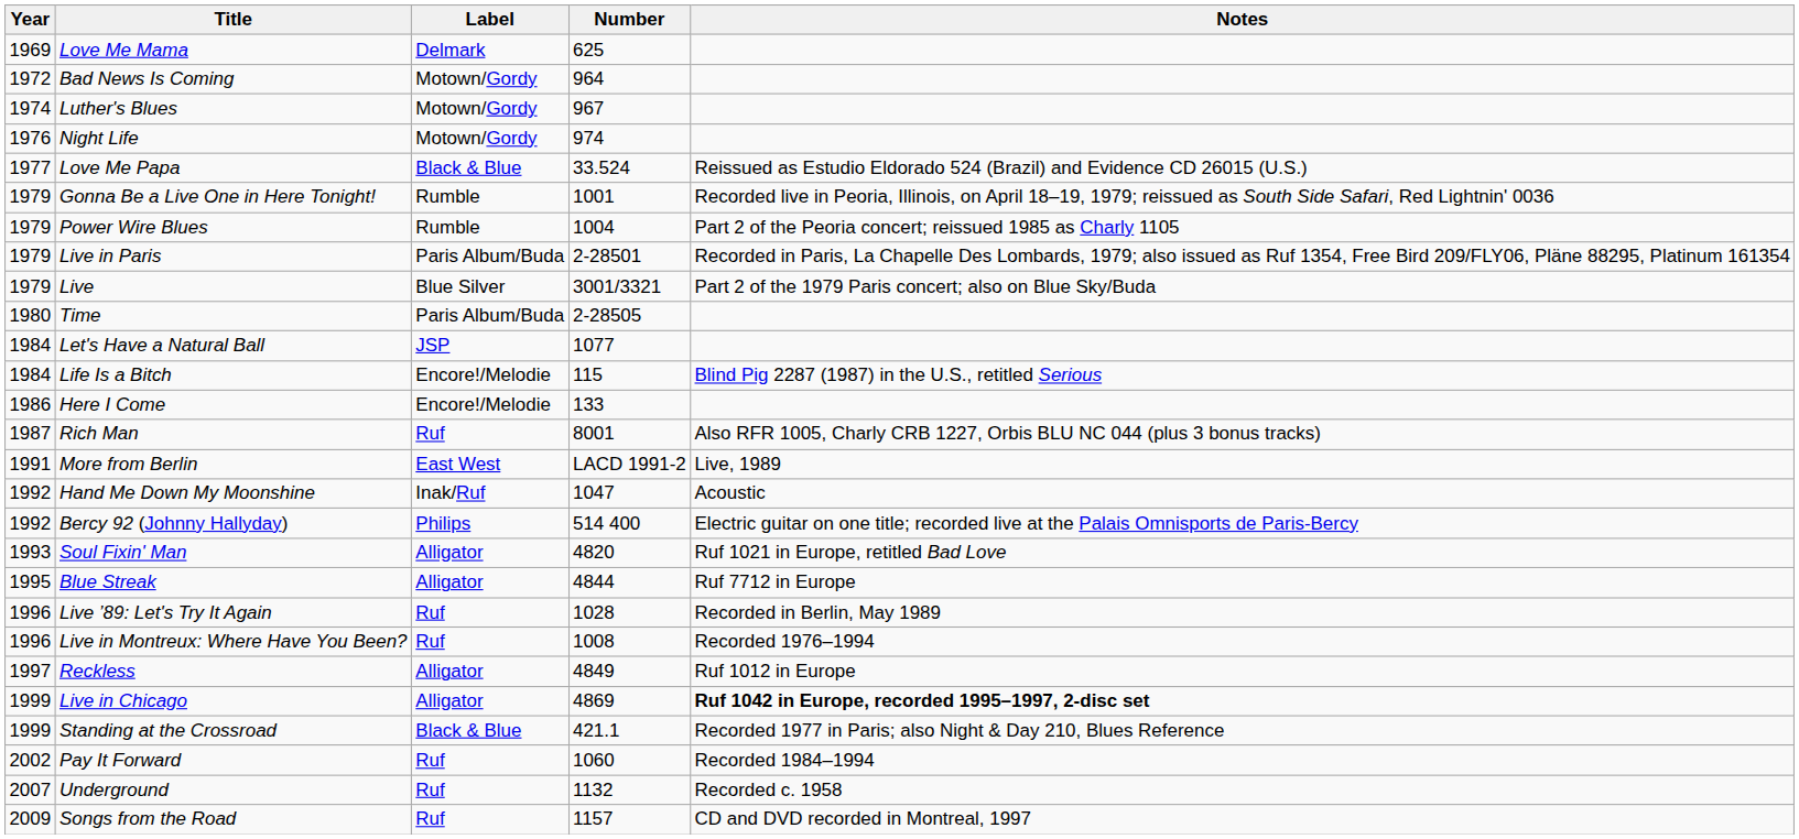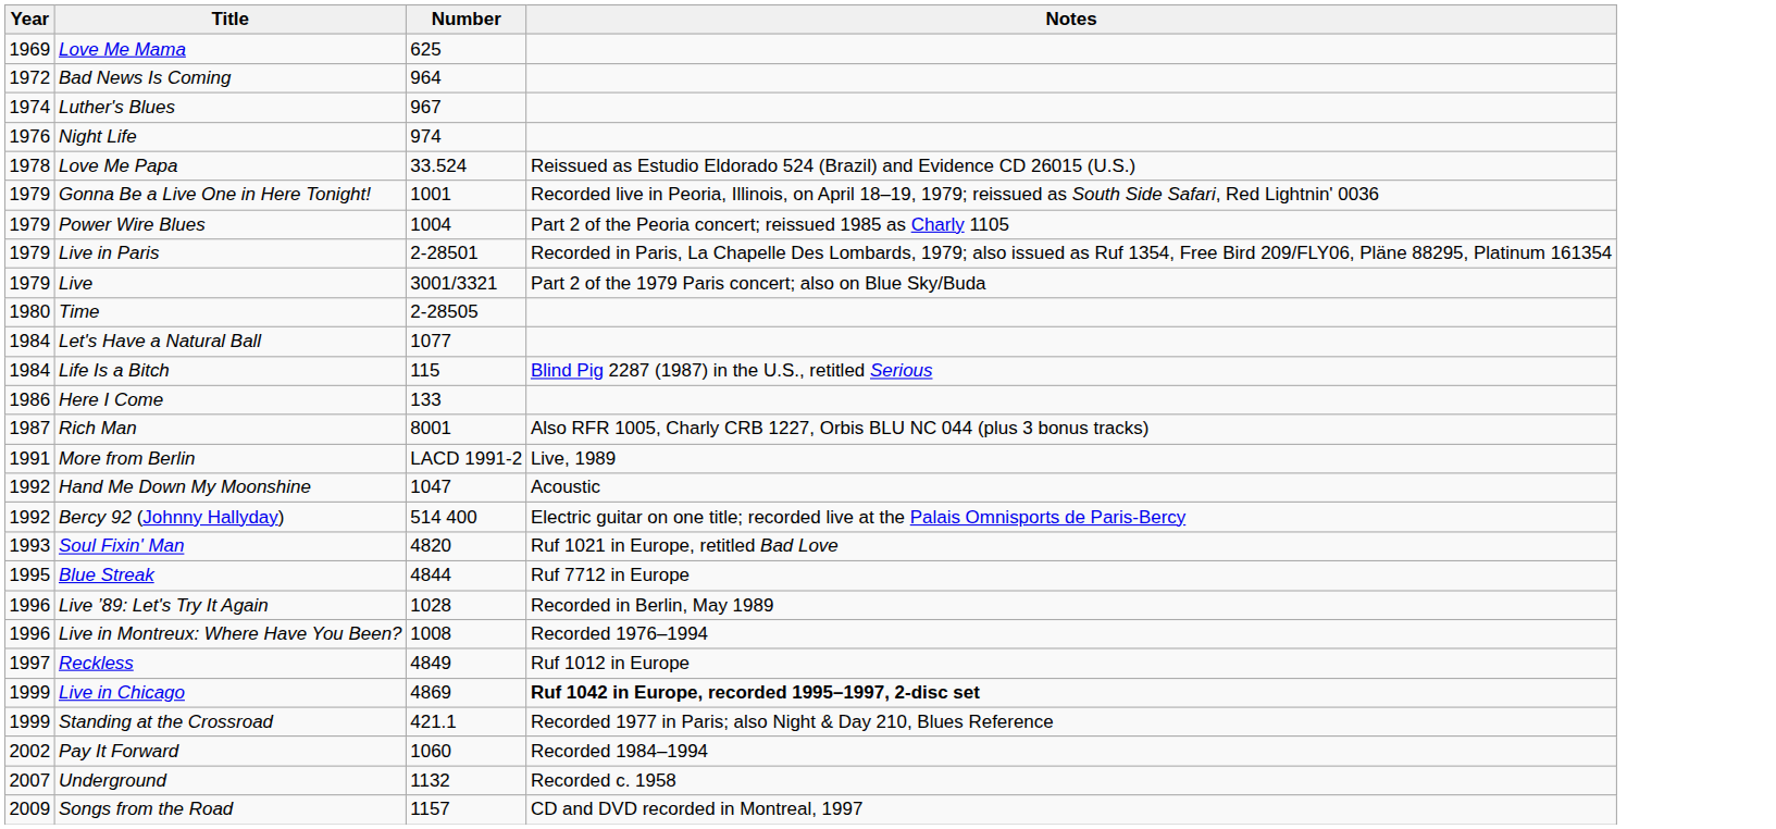 <table class="wikitable sortable">
 <tr style="text-align:center; background:#f0f0f0;">
 <td><strong>Year</strong></td>
 <td><strong>Title</strong></td>
-<td><strong>Label</strong></td>
 <td><strong>Number</strong></td>
 <td><strong>Notes</strong></td>
 </tr>
 <tr>
 <td>1969</td>
 <td><em><a href='#'>Love Me Mama</a></em></td>
-<td><a href='#'>Delmark</a></td>
 <td>625</td>
 <td></td>
 </tr>
 <tr>
 <td>1972</td>
 <td><em>Bad News Is Coming</em></td>
-<td>Motown/<a href='#'>Gordy</a></td>
 <td>964</td>
 <td></td>
 </tr>
 <tr>
 <td>1974</td>
 <td><em>Luther's Blues</em></td>
-<td>Motown/<a href='#'>Gordy</a></td>
 <td>967</td>
 <td></td>
 </tr>
 <tr>
 <td>1976</td>
 <td><em>Night Life</em></td>
-<td>Motown/<a href='#'>Gordy</a></td>
 <td>974</td>
 <td></td>
 </tr>
 <tr>
-<td>1977</td>
+<td>1978</td>
 <td><em>Love Me Papa</em></td>
-<td><a href='#'>Black & Blue</a></td>
 <td>33.524</td>
 <td>Reissued as Estudio Eldorado 524 (Brazil) and Evidence CD 26015 (U.S.)</td>
 </tr>
 <tr>
 <td>1979</td>
 <td><em>Gonna Be a Live One in Here Tonight!</em></td>
-<td>Rumble</td>
 <td>1001</td>
 <td>Recorded live in Peoria, Illinois, on April 18–19, 1979; reissued as <em>South Side Safari</em>, Red Lightnin' 0036</td>
 </tr>
 <tr>
 <td>1979</td>
 <td><em>Power Wire Blues</em></td>
-<td>Rumble</td>
 <td>1004</td>
 <td>Part 2 of the Peoria concert; reissued 1985 as <a href='#'>Charly</a> 1105</td>
 </tr>
 <tr>
 <td>1979</td>
 <td><em>Live in Paris</em></td>
-<td>Paris Album/Buda</td>
 <td>2-28501</td>
 <td>Recorded in Paris, La Chapelle Des Lombards, 1979; also issued as Ruf 1354, Free Bird 209/FLY06, Pläne 88295, Platinum 161354</td>
 </tr>
 <tr>
 <td>1979</td>
 <td><em>Live</em></td>
-<td>Blue Silver</td>
 <td>3001/3321</td>
 <td>Part 2 of the 1979 Paris concert; also on Blue Sky/Buda</td>
 </tr>
 <tr>
 <td>1980</td>
 <td><em>Time</em></td>
-<td>Paris Album/Buda</td>
 <td>2-28505</td>
 <td></td>
 </tr>
 <tr>
 <td>1984</td>
 <td><em>Let's Have a Natural Ball</em></td>
-<td><a href='#'>JSP</a></td>
 <td>1077</td>
 <td></td>
 </tr>
 <tr>
 <td>1984</td>
 <td><em>Life Is a Bitch</em></td>
-<td>Encore!/Melodie</td>
 <td>115</td>
 <td><a href='#'>Blind Pig</a> 2287 (1987) in the U.S., retitled <em><a href='#'>Serious</a></em></td>
 </tr>
 <tr>
 <td>1986</td>
 <td><em>Here I Come</em></td>
-<td>Encore!/Melodie</td>
 <td>133</td>
 <td></td>
 </tr>
 <tr>
 <td>1987</td>
 <td><em>Rich Man</em></td>
-<td><a href='#'>Ruf</a></td>
 <td>8001</td>
 <td>Also RFR 1005, Charly CRB 1227, Orbis BLU NC 044 (plus 3 bonus tracks)</td>
 </tr>
 <tr>
 <td>1991</td>
 <td><em>More from Berlin</em></td>
-<td><a href='#'>East West</a></td>
 <td>LACD 1991-2</td>
 <td>Live, 1989</td>
 </tr>
 <tr>
 <td>1992</td>
 <td><em>Hand Me Down My Moonshine</em></td>
-<td>Inak/<a href='#'>Ruf</a></td>
 <td>1047</td>
 <td>Acoustic</td>
 </tr>
 <tr>
 <td>1992</td>
 <td><em>Bercy 92</em> (<a href='#'>Johnny Hallyday</a>)</td>
-<td><a href='#'>Philips</a></td>
 <td>514 400</td>
 <td>Electric guitar on one title; recorded live at the <a href='#'>Palais Omnisports de Paris-Bercy</a></td>
 </tr>
 <tr>
 <td>1993</td>
 <td><em><a href='#'>Soul Fixin' Man</a></em></td>
-<td><a href='#'>Alligator</a></td>
 <td>4820</td>
 <td>Ruf 1021 in Europe, retitled <em>Bad Love</em></td>
 </tr>
 <tr>
 <td>1995</td>
 <td><em><a href='#'>Blue Streak</a></em></td>
-<td><a href='#'>Alligator</a></td>
 <td>4844</td>
 <td>Ruf 7712 in Europe</td>
 </tr>
 <tr>
 <td>1996</td>
 <td><em>Live ’89: Let's Try It Again</em></td>
-<td><a href='#'>Ruf</a></td>
 <td>1028</td>
 <td>Recorded in Berlin, May 1989</td>
 </tr>
 <tr>
 <td>1996</td>
 <td><em>Live in Montreux: Where Have You Been?</em></td>
-<td><a href='#'>Ruf</a></td>
 <td>1008</td>
 <td>Recorded 1976–1994</td>
 </tr>
 <tr>
 <td>1997</td>
 <td><em><a href='#'>Reckless</a></em></td>
-<td><a href='#'>Alligator</a></td>
 <td>4849</td>
 <td>Ruf 1012 in Europe</td>
 </tr>
 <tr>
 <td>1999</td>
 <td><em><a href='#'>Live in Chicago</a></em></td>
-<td><a href='#'>Alligator</a></td>
 <td>4869</td>
 <td><strong>Ruf 1042 in Europe, recorded 1995–1997, 2-disc set</strong></td>
 </tr>
 <tr>
 <td>1999</td>
 <td><em>Standing at the Crossroad</em></td>
-<td><a href='#'>Black & Blue</a></td>
 <td>421.1</td>
 <td>Recorded 1977 in Paris; also Night & Day 210, Blues Reference</td>
 </tr>
 <tr>
 <td>2002</td>
 <td><em>Pay It Forward</em></td>
-<td><a href='#'>Ruf</a></td>
 <td>1060</td>
 <td>Recorded 1984–1994</td>
 </tr>
 <tr>
 <td>2007</td>
 <td><em>Underground</em></td>
-<td><a href='#'>Ruf</a></td>
 <td>1132</td>
 <td>Recorded c. 1958</td>
 </tr>
 <tr>
 <td>2009</td>
 <td><em>Songs from the Road</em></td>
-<td><a href='#'>Ruf</a></td>
 <td>1157</td>
 <td>CD and DVD recorded in Montreal, 1997</td>
 </tr>
 </table>
